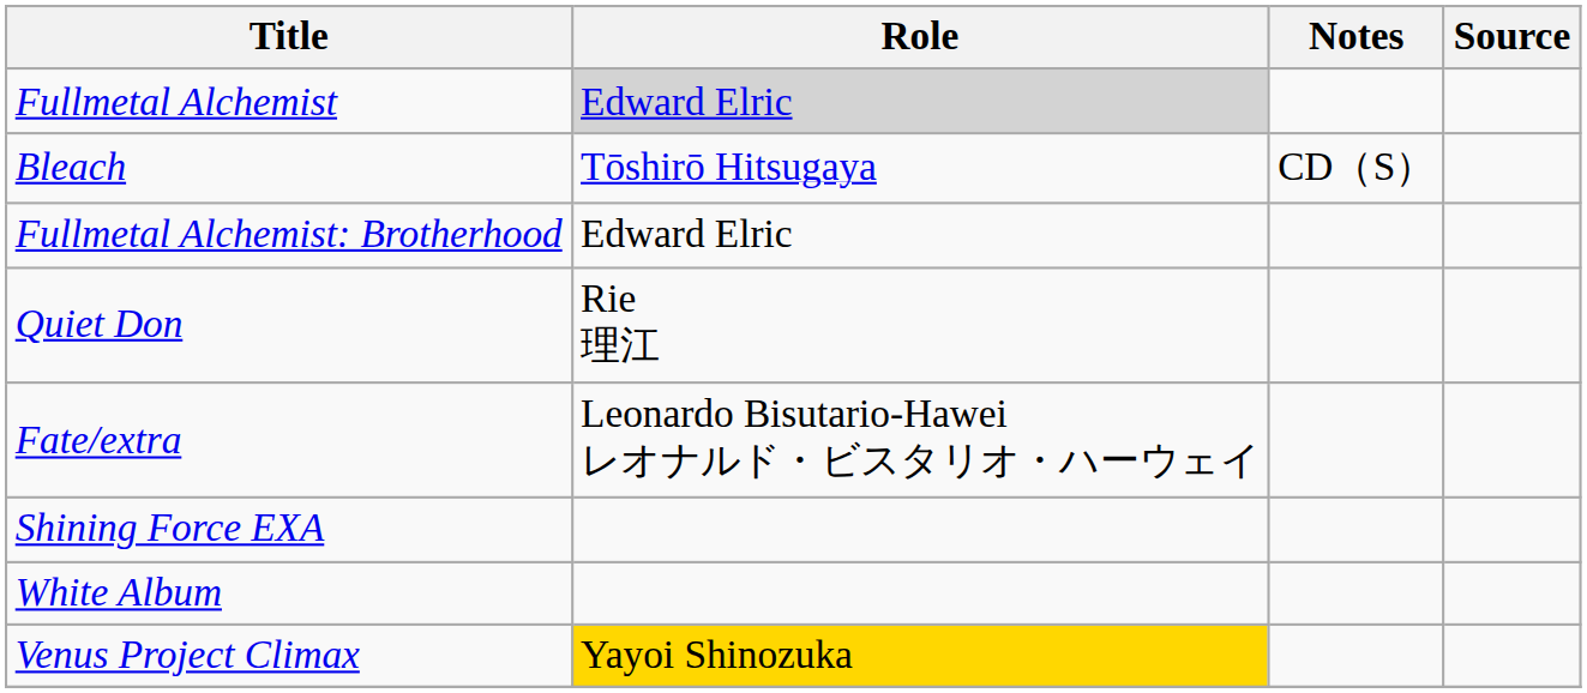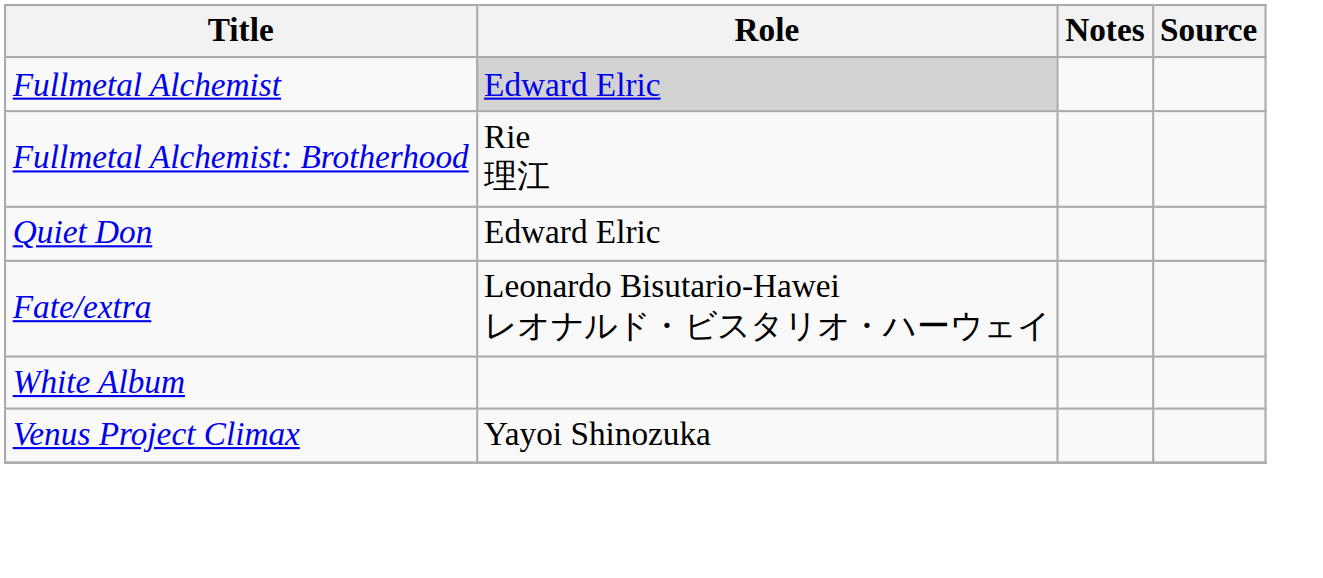 <table class="wikitable sortable plainrowheaders">
 <tr>
 <th>Title</th>
 <th>Role</th>
 <th class="unsortable">Notes</th>
 <th class="unsortable">Source</th>
 </tr>
 <tr>
 <td><em><a href='#'>Fullmetal Alchemist</a></em></td>
 <td style="background: lightgrey;"><a href='#'>Edward Elric</a></td>
 <td></td>
 <td></td>
 </tr>
 <tr>
-<td><em><a href='#'>Bleach</a></em></td>
-<td><a href='#'>Tōshirō Hitsugaya</a></td>
-<td>CD（S）</td>
-<td></td>
-</tr>
-<tr>
 <td><em><a href='#'>Fullmetal Alchemist: Brotherhood</a></em></td>
-<td>Edward Elric</td>
+<td>Rie<br>理江</td>
 <td></td>
 <td></td>
 </tr>
 <tr>
 <td><em><a href='#'>Quiet Don</a></em></td>
-<td>Rie<br>理江</td>
+<td>Edward Elric</td>
 <td></td>
 <td></td>
 </tr>
 <tr>
 <td><em><a href='#'>Fate/extra</a></em></td>
 <td>Leonardo Bisutario-Hawei<br>レオナルド・ビスタリオ・ハーウェイ</td>
-<td></td>
-<td></td>
-</tr>
-<tr>
-<td><em><a href='#'>Shining Force EXA</a></em></td>
-<td></td>
 <td></td>
 <td></td>
 </tr>
 <tr>
 <td><em><a href='#'>White Album</a></em></td>
 <td></td>
 <td></td>
 <td></td>
 </tr>
 <tr>
 <td><em><a href='#'>Venus Project Climax</a></em></td>
-<td style="background: gold;">Yayoi Shinozuka</td>
+<td>Yayoi Shinozuka</td>
 <td></td>
 <td></td>
 </tr>
 <tr>
 </tr>
 </table>
